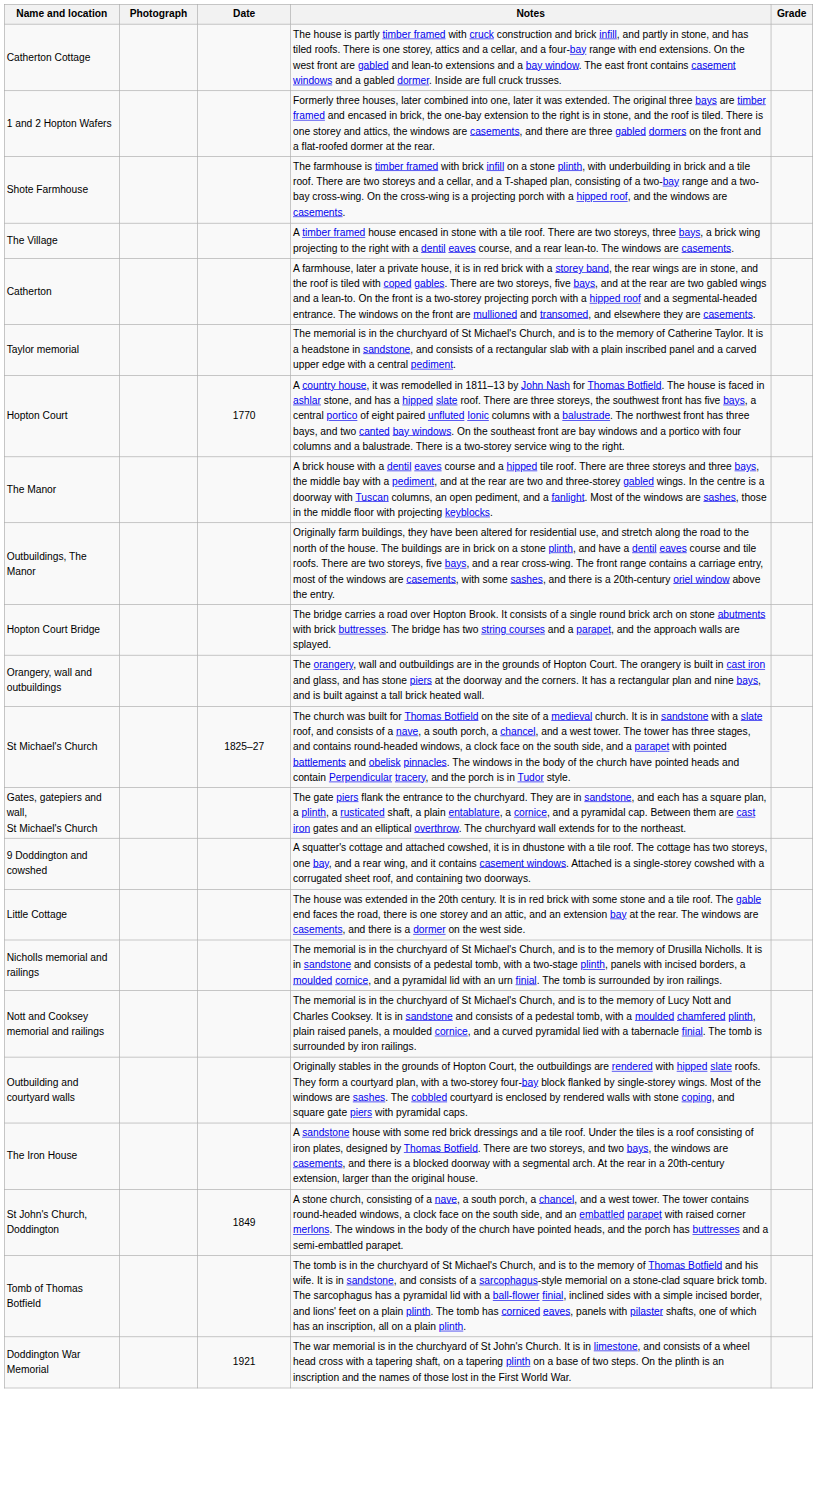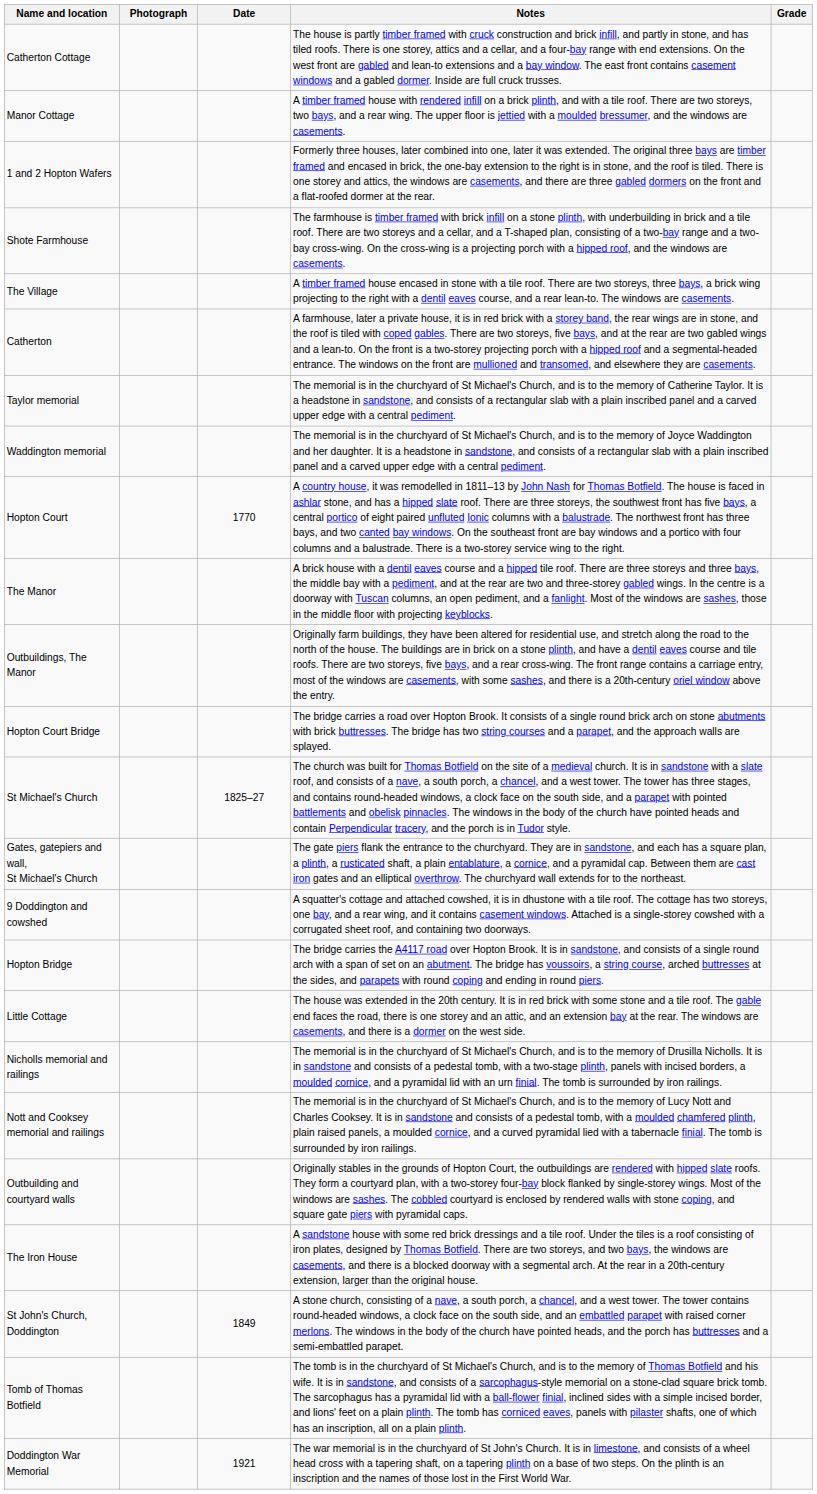 <table class="wikitable sortable plainrowheaders" style="width:100%; border:0; text-align:left; line-height:150%;">
 <tr>
 <th scope="col"  style="width:150px">Name and location</th>
 <th scope="col"  style="width:100px" class="unsortable">Photograph</th>
 <th scope="col"  style="width:120px">Date</th>
 <th scope="col"  style="width:650px" class="unsortable">Notes</th>
 <th scope="col"  style="width:50px">Grade</th>
 </tr>
 <tr>
 <td>Catherton Cottage<br><small></small></td>
 <td></td>
 <td align="center"></td>
 <td>The house is partly <a href='#'>timber framed</a> with <a href='#'>cruck</a> construction and brick <a href='#'>infill</a>, and partly in stone, and has tiled roofs.  There is one storey, attics and a cellar, and a four-<a href='#'>bay</a> range with end extensions.  On the west front are <a href='#'>gabled</a> and lean-to extensions and a <a href='#'>bay window</a>.  The east front contains <a href='#'>casement windows</a> and a gabled <a href='#'>dormer</a>.  Inside are full cruck trusses.</td>
+<td align="center" ></td>
+</tr>
+<tr>
+<td>Manor Cottage<br><small></small></td>
+<td></td>
+<td align="center"></td>
+<td>A <a href='#'>timber framed</a> house with <a href='#'>rendered</a> <a href='#'>infill</a> on a brick <a href='#'>plinth</a>, and with a tile roof.  There are two storeys, two <a href='#'>bays</a>, and a rear wing.  The upper floor is <a href='#'>jettied</a> with a <a href='#'>moulded</a> <a href='#'>bressumer</a>, and the windows are <a href='#'>casements</a>.</td>
 <td align="center" ></td>
 </tr>
 <tr>
 <td>1 and 2 Hopton Wafers<br><small></small></td>
 <td></td>
 <td align="center"></td>
 <td>Formerly three houses, later combined into one, later it was extended.  The original three <a href='#'>bays</a> are <a href='#'>timber framed</a> and encased in brick, the one-bay extension to the right is in stone, and the roof is tiled.  There is one storey and attics, the windows are <a href='#'>casements</a>, and there are three <a href='#'>gabled</a> <a href='#'>dormers</a> on the front and a flat-roofed dormer at the rear.</td>
 <td align="center" ></td>
 </tr>
 <tr>
 <td>Shote Farmhouse<br><small></small></td>
 <td></td>
 <td align="center"></td>
 <td>The farmhouse is <a href='#'>timber framed</a> with brick <a href='#'>infill</a> on a stone <a href='#'>plinth</a>, with underbuilding in brick and a tile roof.  There are two storeys and a cellar, and a T-shaped plan, consisting of a two-<a href='#'>bay</a> range and a two-bay cross-wing.  On the cross-wing is a projecting porch with a <a href='#'>hipped roof</a>, and the windows are <a href='#'>casements</a>.</td>
 <td align="center" ></td>
 </tr>
 <tr>
 <td>The Village<br><small></small></td>
 <td></td>
 <td align="center"></td>
 <td>A <a href='#'>timber framed</a> house encased in stone with a tile roof.  There are two storeys, three <a href='#'>bays</a>, a brick wing projecting to the right with a <a href='#'>dentil</a> <a href='#'>eaves</a> course, and a rear lean-to.  The windows are <a href='#'>casements</a>.</td>
 <td align="center" ></td>
 </tr>
 <tr>
 <td>Catherton<br><small></small></td>
 <td></td>
 <td align="center"></td>
 <td>A farmhouse, later a private house, it is in red brick with a <a href='#'>storey band</a>, the rear wings are in stone, and the roof is tiled with <a href='#'>coped</a> <a href='#'>gables</a>.  There are two storeys, five <a href='#'>bays</a>, and at the rear are two gabled wings and a lean-to.  On the front is a two-storey projecting porch with a <a href='#'>hipped roof</a> and a segmental-headed entrance.  The windows on the front are <a href='#'>mullioned</a> and <a href='#'>transomed</a>, and elsewhere they are <a href='#'>casements</a>.</td>
 <td align="center" ></td>
 </tr>
 <tr>
 <td>Taylor memorial<br><small></small></td>
 <td></td>
 <td align="center"></td>
 <td>The memorial is in the churchyard of St Michael's Church, and is to the memory of Catherine Taylor.  It is a headstone in <a href='#'>sandstone</a>, and consists of a rectangular slab with a plain inscribed panel and a carved upper edge with a central <a href='#'>pediment</a>.</td>
 <td align="center" ></td>
 </tr>
 <tr>
+<td>Waddington memorial<br><small></small></td>
+<td></td>
+<td align="center"></td>
+<td>The memorial is in the churchyard of St Michael's Church, and is to the memory of Joyce Waddington and her daughter.  It is a headstone in <a href='#'>sandstone</a>, and consists of a rectangular slab with a plain inscribed panel and a carved upper edge with a central <a href='#'>pediment</a>.</td>
+<td align="center" ></td>
+</tr>
+<tr>
 <td>Hopton Court<br><small></small></td>
 <td></td>
 <td align="center">1770</td>
 <td>A <a href='#'>country house</a>, it was remodelled in 1811–13 by <a href='#'>John Nash</a> for <a href='#'>Thomas Botfield</a>.  The house is faced in <a href='#'>ashlar</a> stone, and has a <a href='#'>hipped</a> <a href='#'>slate</a> roof.  There are three storeys, the southwest front has five <a href='#'>bays</a>, a central <a href='#'>portico</a> of eight paired <a href='#'>unfluted</a> <a href='#'>Ionic</a> columns with a <a href='#'>balustrade</a>.  The northwest front has three bays, and two <a href='#'>canted</a> <a href='#'>bay windows</a>.  On the southeast front are bay windows and a portico with four columns and a balustrade.  There is a two-storey service wing to the right.</td>
 <td align="center" ></td>
 </tr>
 <tr>
 <td>The Manor<br><small></small></td>
 <td></td>
 <td align="center"></td>
 <td>A brick house with a <a href='#'>dentil</a> <a href='#'>eaves</a> course and a <a href='#'>hipped</a> tile roof.  There are three storeys and three <a href='#'>bays</a>, the middle bay with a <a href='#'>pediment</a>, and at the rear are two and three-storey <a href='#'>gabled</a> wings.  In the centre is a doorway with <a href='#'>Tuscan</a> columns, an open pediment, and a <a href='#'>fanlight</a>.  Most of the windows are <a href='#'>sashes</a>, those in the middle floor with projecting <a href='#'>keyblocks</a>.</td>
 <td align="center" ></td>
 </tr>
 <tr>
 <td>Outbuildings, The Manor<br><small></small></td>
 <td></td>
 <td align="center"></td>
 <td>Originally farm buildings, they have been altered for residential use, and stretch along the road to the north of the house.  The buildings are in brick on a stone <a href='#'>plinth</a>, and have a <a href='#'>dentil</a> <a href='#'>eaves</a> course and tile roofs.  There are two storeys, five <a href='#'>bays</a>, and a rear cross-wing.  The front range contains a carriage entry, most of the windows are <a href='#'>casements</a>, with some <a href='#'>sashes</a>, and there is a 20th-century <a href='#'>oriel window</a> above the entry.</td>
 <td align="center" ></td>
 </tr>
 <tr>
 <td>Hopton Court Bridge<br><small></small></td>
 <td></td>
 <td align="center"></td>
 <td>The bridge carries a road over Hopton Brook.  It consists of a single round brick arch on stone <a href='#'>abutments</a> with brick <a href='#'>buttresses</a>.  The bridge has two <a href='#'>string courses</a> and a <a href='#'>parapet</a>, and the approach walls are splayed.</td>
 <td align="center" ></td>
 </tr>
 <tr>
-<td>Orangery, wall and outbuildings<br><small></small></td>
-<td></td>
-<td align="center"></td>
-<td>The <a href='#'>orangery</a>, wall and outbuildings are in the grounds of Hopton Court.  The orangery is built in <a href='#'>cast iron</a> and glass, and has stone <a href='#'>piers</a> at the doorway and the corners.  It has a rectangular plan and nine <a href='#'>bays</a>, and is built against a tall brick heated wall.</td>
-<td align="center" ></td>
-</tr>
-<tr>
 <td>St Michael's Church<br><small></small></td>
 <td></td>
 <td align="center">1825–27</td>
 <td>The church was built for <a href='#'>Thomas Botfield</a> on the site of a <a href='#'>medieval</a> church.  It is in <a href='#'>sandstone</a> with a <a href='#'>slate</a> roof, and consists of a <a href='#'>nave</a>, a south porch, a <a href='#'>chancel</a>, and a west tower.  The tower has three stages, and contains round-headed windows, a clock face on the south side, and a <a href='#'>parapet</a> with pointed <a href='#'>battlements</a> and <a href='#'>obelisk</a> <a href='#'>pinnacles</a>.  The windows in the body of the church have pointed heads and contain <a href='#'>Perpendicular</a> <a href='#'>tracery</a>, and the porch is in <a href='#'>Tudor</a> style.</td>
 <td align="center" ></td>
 </tr>
 <tr>
 <td>Gates, gatepiers and wall,<br>St Michael's Church<br><small></small></td>
 <td></td>
 <td align="center"></td>
 <td>The gate <a href='#'>piers</a> flank the entrance to the churchyard.  They are in <a href='#'>sandstone</a>, and each has a square plan, a <a href='#'>plinth</a>, a <a href='#'>rusticated</a> shaft, a plain <a href='#'>entablature</a>, a <a href='#'>cornice</a>, and a pyramidal cap.  Between them are <a href='#'>cast iron</a> gates and an elliptical <a href='#'>overthrow</a>.  The churchyard wall extends for  to the northeast.</td>
 <td align="center" ></td>
 </tr>
 <tr>
 <td>9 Doddington and cowshed<br><small></small></td>
 <td></td>
 <td align="center"></td>
 <td>A squatter's cottage and attached cowshed, it is in dhustone with a tile roof.  The cottage has two storeys, one <a href='#'>bay</a>, and a rear wing, and it contains <a href='#'>casement windows</a>.  Attached is a single-storey cowshed with a corrugated sheet roof, and containing two doorways.</td>
+<td align="center" ></td>
+</tr>
+<tr>
+<td>Hopton Bridge<br><small></small></td>
+<td></td>
+<td align="center"></td>
+<td>The bridge carries the <a href='#'>A4117 road</a> over Hopton Brook.  It is in <a href='#'>sandstone</a>, and consists of a single round arch with a span of  set on an <a href='#'>abutment</a>.  The bridge has <a href='#'>voussoirs</a>, a <a href='#'>string course</a>, arched <a href='#'>buttresses</a> at the sides, and <a href='#'>parapets</a> with round <a href='#'>coping</a> and ending in round <a href='#'>piers</a>.</td>
 <td align="center" ></td>
 </tr>
 <tr>
 <td>Little Cottage<br><small></small></td>
 <td></td>
 <td align="center"></td>
 <td>The house was extended in the 20th century.  It is in red brick with some stone and a tile roof.  The <a href='#'>gable</a> end faces the road, there is one storey and an attic, and an extension <a href='#'>bay</a> at the rear.  The windows are <a href='#'>casements</a>, and there is a <a href='#'>dormer</a> on the west side.</td>
 <td align="center" ></td>
 </tr>
 <tr>
 <td>Nicholls memorial and railings<br><small></small></td>
 <td></td>
 <td align="center"></td>
 <td>The memorial is in the churchyard of St Michael's Church, and is to the memory of Drusilla Nicholls.  It is in <a href='#'>sandstone</a> and consists of a pedestal tomb, with a two-stage <a href='#'>plinth</a>, panels with incised borders, a <a href='#'>moulded</a> <a href='#'>cornice</a>, and a pyramidal lid with an urn <a href='#'>finial</a>.  The tomb is surrounded by iron railings.</td>
 <td align="center" ></td>
 </tr>
 <tr>
 <td>Nott and Cooksey memorial and railings<br><small></small></td>
 <td></td>
 <td align="center"></td>
 <td>The memorial is in the churchyard of St Michael's Church, and is to the memory of Lucy Nott and Charles Cooksey.   It is in <a href='#'>sandstone</a> and consists of a pedestal tomb, with a <a href='#'>moulded</a> <a href='#'>chamfered</a> <a href='#'>plinth</a>, plain raised panels, a moulded <a href='#'>cornice</a>, and a curved pyramidal lied with a tabernacle <a href='#'>finial</a>.  The tomb is surrounded by iron railings.</td>
 <td align="center" ></td>
 </tr>
 <tr>
 <td>Outbuilding and courtyard walls<br><small></small></td>
 <td></td>
 <td align="center"></td>
 <td>Originally stables in the grounds of Hopton Court, the outbuildings are <a href='#'>rendered</a> with <a href='#'>hipped</a> <a href='#'>slate</a> roofs.  They form a courtyard plan, with a two-storey four-<a href='#'>bay</a> block flanked by single-storey wings.  Most of the windows are <a href='#'>sashes</a>.  The <a href='#'>cobbled</a> courtyard is enclosed by rendered walls with stone <a href='#'>coping</a>, and square gate <a href='#'>piers</a> with pyramidal caps.</td>
 <td align="center" ></td>
 </tr>
 <tr>
 <td>The Iron House<br><small></small></td>
 <td></td>
 <td align="center"></td>
 <td>A <a href='#'>sandstone</a> house with some red brick dressings and a tile roof.  Under the tiles is a roof consisting of iron plates, designed by <a href='#'>Thomas Botfield</a>.  There are two storeys, and two <a href='#'>bays</a>, the windows are <a href='#'>casements</a>, and there is a blocked doorway with a segmental arch.  At the rear in a 20th-century extension, larger than the original house.</td>
 <td align="center" ></td>
 </tr>
 <tr>
 <td>St John's Church, Doddington<br><small></small></td>
 <td></td>
 <td align="center">1849</td>
 <td>A stone church, consisting of a <a href='#'>nave</a>, a south porch, a <a href='#'>chancel</a>, and a west tower.  The tower contains round-headed windows, a clock face on the south side, and an <a href='#'>embattled</a> <a href='#'>parapet</a> with raised corner <a href='#'>merlons</a>.  The windows in the body of the church have pointed heads, and the porch has <a href='#'>buttresses</a> and a semi-embattled parapet.</td>
 <td align="center" ></td>
 </tr>
 <tr>
 <td>Tomb of Thomas Botfield<br><small></small></td>
 <td></td>
 <td align="center"></td>
 <td>The tomb is in the churchyard of St Michael's Church, and is to the memory of <a href='#'>Thomas Botfield</a> and his wife.  It is in <a href='#'>sandstone</a>, and consists of a <a href='#'>sarcophagus</a>-style memorial on a stone-clad square brick tomb.  The sarcophagus has a pyramidal lid with a <a href='#'>ball-flower</a> <a href='#'>finial</a>, inclined sides with a simple incised border, and lions' feet on a plain <a href='#'>plinth</a>.  The tomb has <a href='#'>corniced</a> <a href='#'>eaves</a>, panels with <a href='#'>pilaster</a> shafts, one of which has an inscription, all on a plain <a href='#'>plinth</a>.</td>
 <td align="center" ></td>
 </tr>
 <tr>
 <td>Doddington War Memorial<br><small></small></td>
 <td></td>
 <td align="center">1921</td>
 <td>The war memorial is in the churchyard of St John's Church.  It is in <a href='#'>limestone</a>, and consists of a wheel head cross with a tapering shaft, on a tapering <a href='#'>plinth</a> on a base of two steps.  On the plinth is an inscription and the names of those lost in the First World War.</td>
 <td align="center" ></td>
 </tr>
 <tr>
 </tr>
 </table>
